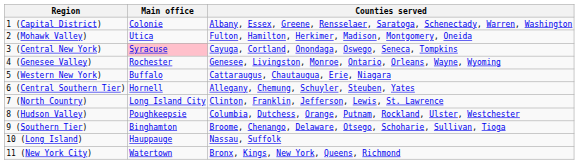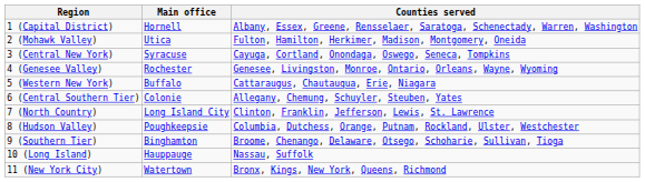 <table class="wikitable">
 <tr>
 <th>Region</th>
 <th>Main office</th>
 <th>Counties served</th>
 </tr>
 <tr>
 <td>1 (<a href='#'>Capital District</a>)</td>
-<td><a href='#'>Colonie</a></td>
+<td><a href='#'>Hornell</a></td>
 <td><a href='#'>Albany</a>, <a href='#'>Essex</a>, <a href='#'>Greene</a>, <a href='#'>Rensselaer</a>, <a href='#'>Saratoga</a>, <a href='#'>Schenectady</a>, <a href='#'>Warren</a>, <a href='#'>Washington</a></td>
 </tr>
 <tr>
 <td>2 (<a href='#'>Mohawk Valley</a>)</td>
 <td><a href='#'>Utica</a></td>
 <td><a href='#'>Fulton</a>, <a href='#'>Hamilton</a>, <a href='#'>Herkimer</a>, <a href='#'>Madison</a>, <a href='#'>Montgomery</a>, <a href='#'>Oneida</a></td>
 </tr>
 <tr>
 <td>3 (<a href='#'>Central New York</a>)</td>
-<td style="background: pink;"><a href='#'>Syracuse</a></td>
+<td><a href='#'>Syracuse</a></td>
 <td><a href='#'>Cayuga</a>, <a href='#'>Cortland</a>, <a href='#'>Onondaga</a>, <a href='#'>Oswego</a>, <a href='#'>Seneca</a>, <a href='#'>Tompkins</a></td>
 </tr>
 <tr>
 <td>4 (<a href='#'>Genesee Valley</a>)</td>
 <td><a href='#'>Rochester</a></td>
 <td><a href='#'>Genesee</a>, <a href='#'>Livingston</a>, <a href='#'>Monroe</a>, <a href='#'>Ontario</a>, <a href='#'>Orleans</a>, <a href='#'>Wayne</a>, <a href='#'>Wyoming</a></td>
 </tr>
 <tr>
 <td>5 (<a href='#'>Western New York</a>)</td>
 <td><a href='#'>Buffalo</a></td>
 <td><a href='#'>Cattaraugus</a>, <a href='#'>Chautauqua</a>, <a href='#'>Erie</a>, <a href='#'>Niagara</a></td>
 </tr>
 <tr>
 <td>6 (<a href='#'>Central Southern Tier</a>)</td>
-<td><a href='#'>Hornell</a></td>
+<td><a href='#'>Colonie</a></td>
 <td><a href='#'>Allegany</a>, <a href='#'>Chemung</a>, <a href='#'>Schuyler</a>, <a href='#'>Steuben</a>, <a href='#'>Yates</a></td>
 </tr>
 <tr>
 <td>7 (<a href='#'>North Country</a>)</td>
 <td><a href='#'>Long Island City</a></td>
 <td><a href='#'>Clinton</a>, <a href='#'>Franklin</a>, <a href='#'>Jefferson</a>, <a href='#'>Lewis</a>, <a href='#'>St. Lawrence</a></td>
 </tr>
 <tr>
 <td>8 (<a href='#'>Hudson Valley</a>)</td>
 <td><a href='#'>Poughkeepsie</a></td>
 <td><a href='#'>Columbia</a>, <a href='#'>Dutchess</a>, <a href='#'>Orange</a>, <a href='#'>Putnam</a>, <a href='#'>Rockland</a>, <a href='#'>Ulster</a>, <a href='#'>Westchester</a></td>
 </tr>
 <tr>
 <td>9 (<a href='#'>Southern Tier</a>)</td>
 <td><a href='#'>Binghamton</a></td>
 <td><a href='#'>Broome</a>, <a href='#'>Chenango</a>, <a href='#'>Delaware</a>, <a href='#'>Otsego</a>, <a href='#'>Schoharie</a>, <a href='#'>Sullivan</a>, <a href='#'>Tioga</a></td>
 </tr>
 <tr>
 <td>10 (<a href='#'>Long Island</a>)</td>
 <td><a href='#'>Hauppauge</a></td>
 <td><a href='#'>Nassau</a>, <a href='#'>Suffolk</a></td>
 </tr>
 <tr>
 <td>11 (<a href='#'>New York City</a>)</td>
 <td><a href='#'>Watertown</a></td>
 <td><a href='#'>Bronx</a>, <a href='#'>Kings</a>, <a href='#'>New York</a>, <a href='#'>Queens</a>, <a href='#'>Richmond</a></td>
 </tr>
 </table>
